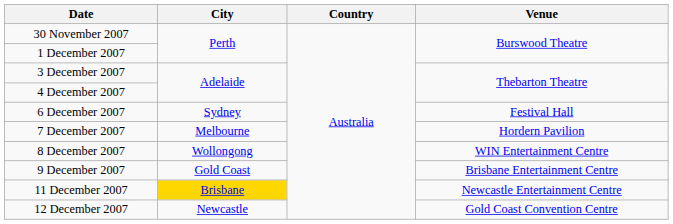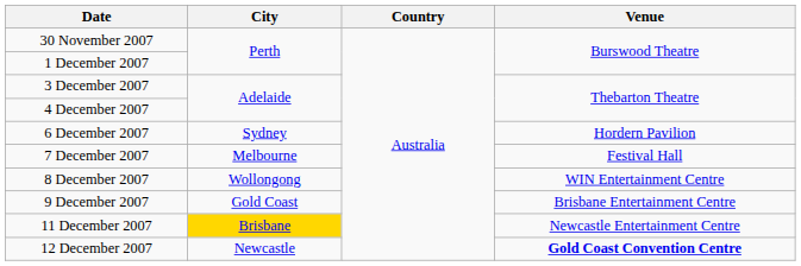 <table class="wikitable" style="text-align:center;">
 <tr>
 <th scope="col" style="width:12em;">Date</th>
 <th scope="col" style="width:10em;">City</th>
 <th scope="col" style="width:10em;">Country</th>
 <th scope="col" style="width:20em;">Venue</th>
 </tr>
 <tr>
 <td>30 November 2007</td>
 <td rowspan="2"><a href='#'>Perth</a></td>
 <td rowspan="10"><a href='#'>Australia</a></td>
 <td rowspan="2"><a href='#'>Burswood Theatre</a></td>
 </tr>
 <tr>
 <td>1 December 2007</td>
 </tr>
 <tr>
 <td>3 December 2007</td>
 <td rowspan="2"><a href='#'>Adelaide</a></td>
 <td rowspan="2"><a href='#'>Thebarton Theatre</a></td>
 </tr>
 <tr>
 <td>4 December 2007</td>
 </tr>
 <tr>
 <td>6 December 2007</td>
 <td><a href='#'>Sydney</a></td>
-<td><a href='#'>Festival Hall</a></td>
+<td><a href='#'>Hordern Pavilion</a></td>
 </tr>
 <tr>
 <td>7 December 2007</td>
 <td><a href='#'>Melbourne</a></td>
-<td><a href='#'>Hordern Pavilion</a></td>
+<td><a href='#'>Festival Hall</a></td>
 </tr>
 <tr>
 <td>8 December 2007</td>
 <td><a href='#'>Wollongong</a></td>
 <td><a href='#'>WIN Entertainment Centre</a></td>
 </tr>
 <tr>
 <td>9 December 2007</td>
 <td><a href='#'>Gold Coast</a></td>
 <td><a href='#'>Brisbane Entertainment Centre</a></td>
 </tr>
 <tr>
 <td>11 December 2007</td>
 <td style="background: gold;"><a href='#'>Brisbane</a></td>
 <td><a href='#'>Newcastle Entertainment Centre</a></td>
 </tr>
 <tr>
 <td>12 December 2007</td>
 <td><a href='#'>Newcastle</a></td>
-<td><a href='#'>Gold Coast Convention Centre</a></td>
+<td><strong><a href='#'>Gold Coast Convention Centre</a></strong></td>
 </tr>
 </table>
